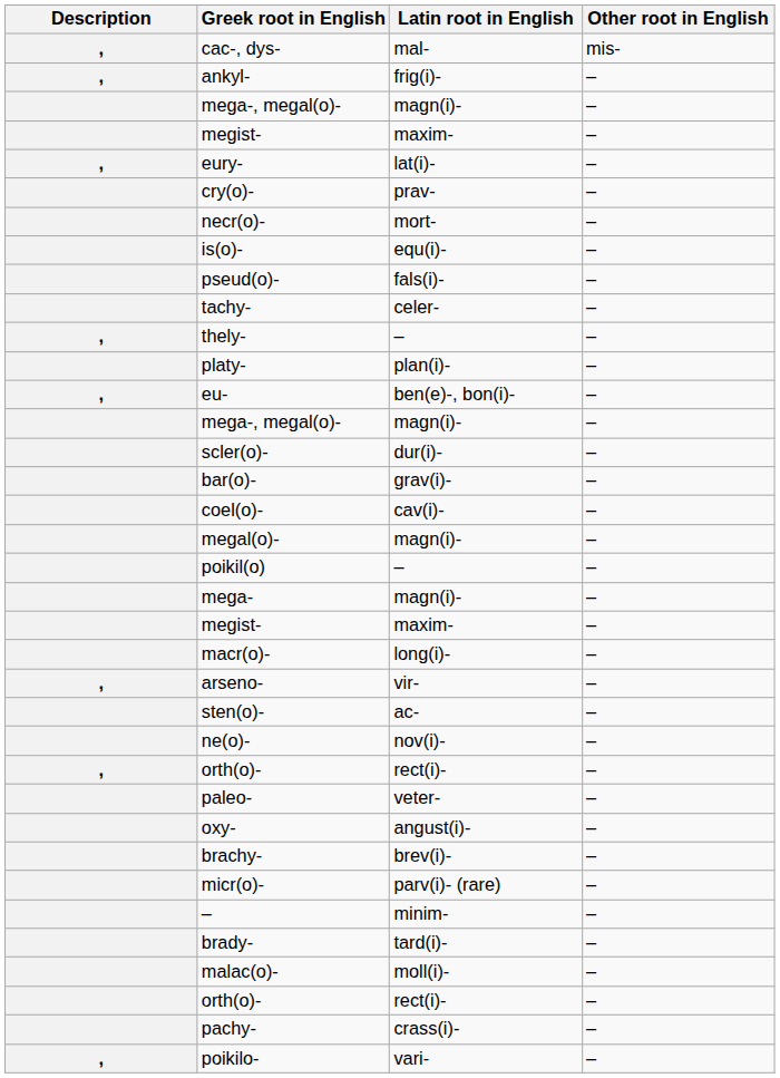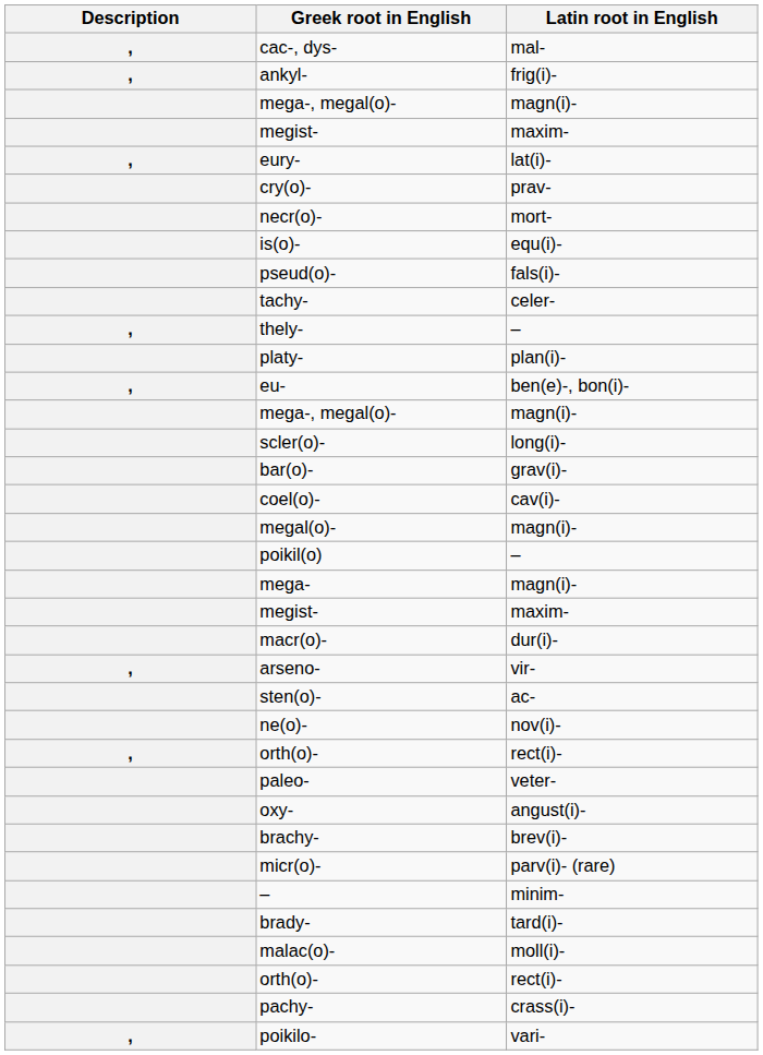 <table class="wikitable plainrowheaders">
 <tr>
 <th scope="col" style="width: 25%" scope="col">Description</th>
 <th scope="col" style="width: 25%" scope="col">Greek root in English</th>
 <th scope="col" style="width: 25%" scope="col">Latin root in English</th>
-<th scope="col" style="width: 25%" scope="col">Other root in English</th>
 </tr>
 <tr>
 <th scope="row"><strong></strong>, <strong></strong></th>
 <td>cac-, dys-</td>
 <td>mal-</td>
-<td>mis-</td>
 </tr>
 <tr>
 <th scope="row"><strong></strong>, <strong></strong></th>
 <td>ankyl-</td>
 <td>frig(i)-</td>
-<td>–</td>
 </tr>
 <tr>
 <th scope="row"><strong></strong></th>
 <td>mega-, megal(o)-</td>
 <td>magn(i)-</td>
-<td>–</td>
 </tr>
 <tr>
 <th scope="row"><strong></strong></th>
 <td>megist-</td>
 <td>maxim-</td>
-<td>–</td>
 </tr>
 <tr>
 <th scope="row"><strong></strong>, <strong></strong></th>
 <td>eury-</td>
 <td>lat(i)-</td>
-<td>–</td>
 </tr>
 <tr>
 <th scope="row"><strong></strong></th>
 <td>cry(o)-</td>
 <td>prav-</td>
-<td>–</td>
 </tr>
 <tr>
 <th scope="row"><strong></strong></th>
 <td>necr(o)-</td>
 <td>mort-</td>
-<td>–</td>
 </tr>
 <tr>
 <th scope="row"><strong></strong></th>
 <td>is(o)-</td>
 <td>equ(i)-</td>
-<td>–</td>
 </tr>
 <tr>
 <th scope="row"><strong></strong></th>
 <td>pseud(o)-</td>
 <td>fals(i)-</td>
-<td>–</td>
 </tr>
 <tr>
 <th scope="row"><strong></strong></th>
 <td>tachy-</td>
 <td>celer-</td>
-<td>–</td>
 </tr>
 <tr>
 <th scope="row"><strong></strong>, <strong></strong></th>
 <td>thely-</td>
-<td>–</td>
 <td>–</td>
 </tr>
 <tr>
 <th scope="row"><strong></strong></th>
 <td>platy-</td>
 <td>plan(i)-</td>
-<td>–</td>
 </tr>
 <tr>
 <th scope="row"><strong></strong>, <strong></strong></th>
 <td>eu-</td>
 <td>ben(e)-, bon(i)-</td>
-<td>–</td>
 </tr>
 <tr>
 <th scope="row"><strong></strong></th>
 <td>mega-, megal(o)-</td>
 <td>magn(i)-</td>
-<td>–</td>
 </tr>
 <tr>
 <th scope="row"><strong></strong></th>
 <td>scler(o)-</td>
-<td>dur(i)-</td>
-<td>–</td>
+<td>long(i)-</td>
 </tr>
 <tr>
 <th scope="row"><strong></strong></th>
 <td>bar(o)-</td>
 <td>grav(i)-</td>
-<td>–</td>
 </tr>
 <tr>
 <th scope="row"><strong></strong></th>
 <td>coel(o)-</td>
 <td>cav(i)-</td>
-<td>–</td>
 </tr>
 <tr>
 <th scope="row"><strong></strong></th>
 <td>megal(o)-</td>
 <td>magn(i)-</td>
-<td>–</td>
 </tr>
 <tr>
 <th scope="row"><strong></strong></th>
 <td>poikil(o)</td>
-<td>–</td>
 <td>–</td>
 </tr>
 <tr>
 <th scope="row"><strong></strong></th>
 <td>mega-</td>
 <td>magn(i)-</td>
-<td>–</td>
 </tr>
 <tr>
 <th scope="row"><strong></strong></th>
 <td>megist-</td>
 <td>maxim-</td>
-<td>–</td>
 </tr>
 <tr>
 <th scope="row"><strong></strong></th>
 <td>macr(o)-</td>
-<td>long(i)-</td>
-<td>–</td>
+<td>dur(i)-</td>
 </tr>
 <tr>
 <th scope="row"><strong></strong>, <strong></strong></th>
 <td>arseno-</td>
 <td>vir-</td>
-<td>–</td>
 </tr>
 <tr>
 <th scope="row"><strong></strong></th>
 <td>sten(o)-</td>
 <td>ac-</td>
-<td>–</td>
 </tr>
 <tr>
 <th scope="row"><strong></strong></th>
 <td>ne(o)-</td>
 <td>nov(i)-</td>
-<td>–</td>
 </tr>
 <tr>
 <th scope="row"><strong></strong>, <strong></strong></th>
 <td>orth(o)-</td>
 <td>rect(i)-</td>
-<td>–</td>
 </tr>
 <tr>
 <th scope="row"><strong></strong></th>
 <td>paleo-</td>
 <td>veter-</td>
-<td>–</td>
 </tr>
 <tr>
 <th scope="row"><strong></strong></th>
 <td>oxy-</td>
 <td>angust(i)-</td>
-<td>–</td>
 </tr>
 <tr>
 <th scope="row"><strong></strong></th>
 <td>brachy-</td>
 <td>brev(i)-</td>
-<td>–</td>
 </tr>
 <tr>
 <th scope="row"><strong></strong></th>
 <td>micr(o)-</td>
 <td>parv(i)- (rare)</td>
-<td>–</td>
 </tr>
 <tr>
 <th scope="row"><strong></strong></th>
 <td>–</td>
 <td>minim-</td>
-<td>–</td>
 </tr>
 <tr>
 <th scope="row"><strong></strong></th>
 <td>brady-</td>
 <td>tard(i)-</td>
-<td>–</td>
 </tr>
 <tr>
 <th scope="row"><strong></strong></th>
 <td>malac(o)-</td>
 <td>moll(i)-</td>
-<td>–</td>
 </tr>
 <tr>
 <th scope="row"><strong></strong></th>
 <td>orth(o)-</td>
 <td>rect(i)-</td>
-<td>–</td>
 </tr>
 <tr>
 <th scope="row"><strong></strong></th>
 <td>pachy-</td>
 <td>crass(i)-</td>
-<td>–</td>
 </tr>
 <tr>
 <th scope="row"><strong></strong>, <strong></strong></th>
 <td>poikilo-</td>
 <td>vari-</td>
-<td>–</td>
 </tr>
 </table>
